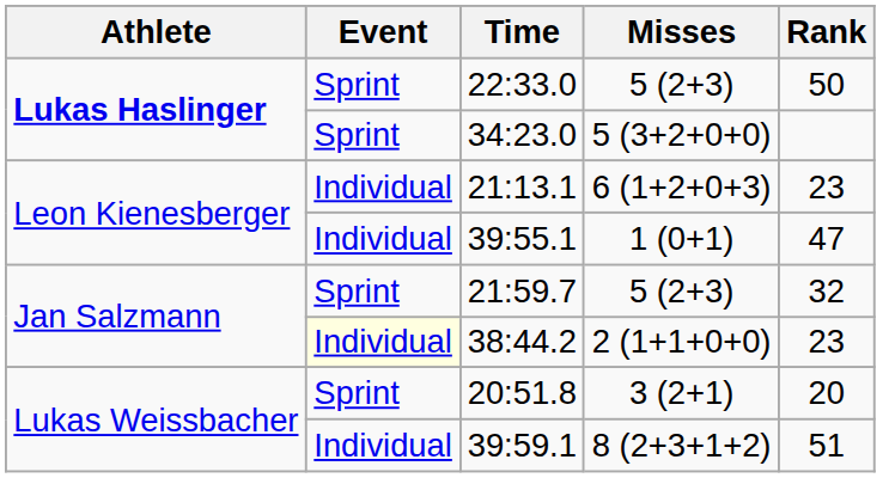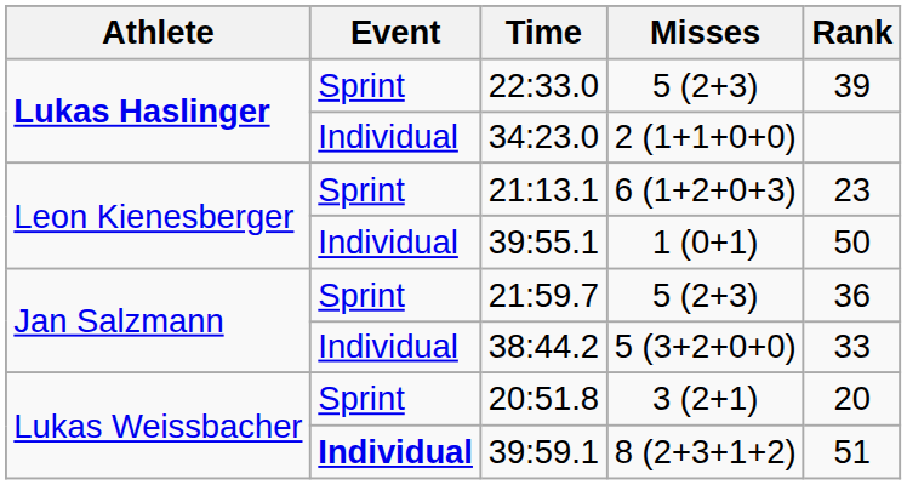 <table class="wikitable" style="font-size:90%">
 <tr>
 <th>Athlete</th>
 <th>Event</th>
 <th>Time</th>
 <th>Misses</th>
 <th>Rank</th>
 </tr>
 <tr align=center>
 <td align=left rowspan=2><strong><a href='#'>Lukas Haslinger</a></strong></td>
 <td align=left><a href='#'>Sprint</a></td>
 <td>22:33.0</td>
 <td>5 (2+3)</td>
-<td>50</td>
+<td>39</td>
 </tr>
 <tr align=center>
-<td align=left><a href='#'>Sprint</a></td>
+<td align=left><a href='#'>Individual</a></td>
 <td>34:23.0</td>
-<td>5 (3+2+0+0)</td>
+<td>2 (1+1+0+0)</td>
 <td><strong></strong></td>
 </tr>
 <tr align=center>
 <td align=left rowspan=2><a href='#'>Leon Kienesberger</a></td>
-<td align=left><a href='#'>Individual</a></td>
+<td align=left><a href='#'>Sprint</a></td>
 <td>21:13.1</td>
 <td>6 (1+2+0+3)</td>
 <td>23</td>
 </tr>
 <tr align=center>
 <td align=left><a href='#'>Individual</a></td>
 <td>39:55.1</td>
 <td>1 (0+1)</td>
-<td>47</td>
+<td>50</td>
 </tr>
 <tr align=center>
 <td align=left rowspan=2><a href='#'>Jan Salzmann</a></td>
 <td align=left><a href='#'>Sprint</a></td>
 <td>21:59.7</td>
 <td>5 (2+3)</td>
-<td>32</td>
+<td>36</td>
 </tr>
 <tr align=center>
-<td align=left style="background: lightyellow;"><a href='#'>Individual</a></td>
+<td align=left><a href='#'>Individual</a></td>
 <td>38:44.2</td>
-<td>2 (1+1+0+0)</td>
-<td>23</td>
+<td>5 (3+2+0+0)</td>
+<td>33</td>
 </tr>
 <tr align=center>
 <td align=left rowspan=2><a href='#'>Lukas Weissbacher</a></td>
 <td align=left><a href='#'>Sprint</a></td>
 <td>20:51.8</td>
 <td>3 (2+1)</td>
 <td>20</td>
 </tr>
 <tr align=center>
-<td align=left><a href='#'>Individual</a></td>
+<td align=left><strong><a href='#'>Individual</a></strong></td>
 <td>39:59.1</td>
 <td>8 (2+3+1+2)</td>
 <td>51</td>
 </tr>
 </table>
